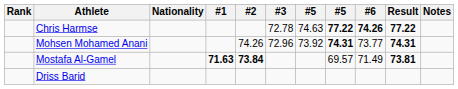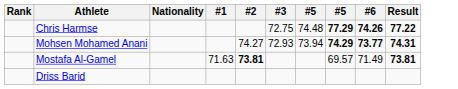 <table class="wikitable sortable" style="text-align:center">
 <tr>
 <th>Rank</th>
 <th>Athlete</th>
 <th>Nationality</th>
 <th>#1</th>
 <th>#2</th>
 <th>#3</th>
 <th>#5</th>
 <th>#5</th>
 <th>#6</th>
 <th>Result</th>
-<th>Notes</th>
 </tr>
 <tr>
 <td></td>
 <td align=left><a href='#'>Chris Harmse</a></td>
 <td align=left></td>
 <td></td>
 <td></td>
-<td>72.78</td>
-<td>74.63</td>
-<td><strong>77.22</strong></td>
+<td>72.75</td>
+<td>74.48</td>
+<td><strong>77.29</strong></td>
 <td><strong>74.26</strong></td>
 <td><strong>77.22</strong></td>
-<td></td>
 </tr>
 <tr>
 <td></td>
 <td align=left><a href='#'>Mohsen Mohamed Anani</a></td>
 <td align=left></td>
 <td></td>
-<td>74.26</td>
-<td>72.96</td>
-<td>73.92</td>
+<td>74.27</td>
+<td>72.93</td>
+<td>73.94</td>
+<td><strong>74.29</strong></td>
+<td><strong>73.77</strong></td>
 <td><strong>74.31</strong></td>
-<td>73.77</td>
-<td><strong>74.31</strong></td>
-<td></td>
 </tr>
 <tr>
 <td></td>
 <td align=left><a href='#'>Mostafa Al-Gamel</a></td>
 <td align=left></td>
-<td><strong>71.63</strong></td>
-<td><strong>73.84</strong></td>
+<td>71.63</td>
+<td><strong>73.81</strong></td>
 <td></td>
 <td></td>
 <td>69.57</td>
 <td>71.49</td>
 <td><strong>73.81</strong></td>
-<td></td>
 </tr>
 <tr>
 <td></td>
 <td align=left><a href='#'>Driss Barid</a></td>
 <td align=left></td>
 <td></td>
 <td></td>
 <td></td>
 <td></td>
 <td></td>
 <td></td>
 <td><strong> </strong></td>
-<td></td>
 </tr>
 </table>
